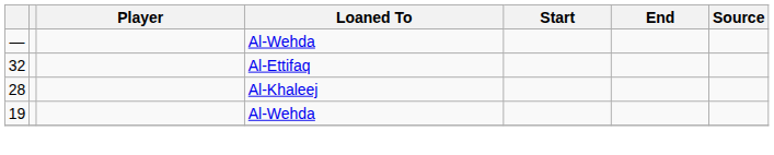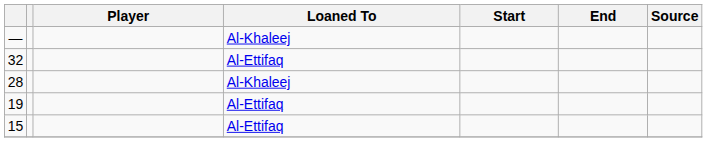 <table class="wikitable plainrowheaders sortable" style="font-size:95%">
 <tr>
 <th></th>
 <th></th>
 <th scope="col" style="width:200px;"><strong>Player</strong></th>
 <th scope="col" style="width:250px;"><strong>Loaned To</strong></th>
 <th scope="col" style="width:100px;"><strong>Start</strong></th>
 <th scope="col" style="width:90px;"><strong>End</strong></th>
 <th><strong>Source</strong></th>
 </tr>
 <tr>
 <td align=center>—</td>
 <td align=center></td>
 <td></td>
-<td> <a href='#'>Al-Wehda</a></td>
+<td> <a href='#'>Al-Khaleej</a></td>
 <td align=center></td>
 <td align=center></td>
 <td align=center></td>
 </tr>
 <tr>
 <td align=center>32</td>
 <td align=center></td>
 <td></td>
 <td> <a href='#'>Al-Ettifaq</a></td>
 <td align=center></td>
 <td align=center></td>
 <td align=center></td>
 </tr>
 <tr>
 <td align=center>28</td>
 <td align=center></td>
 <td></td>
 <td> <a href='#'>Al-Khaleej</a></td>
 <td align=center></td>
 <td align=center></td>
 <td align=center></td>
 </tr>
 <tr>
 <td align=center>19</td>
 <td align=center></td>
 <td></td>
-<td> <a href='#'>Al-Wehda</a></td>
+<td> <a href='#'>Al-Ettifaq</a></td>
+<td align=center></td>
+<td align=center></td>
+<td align=center></td>
+</tr>
+<tr>
+<td align=center>15</td>
+<td align=center></td>
+<td></td>
+<td> <a href='#'>Al-Ettifaq</a></td>
 <td align=center></td>
 <td align=center></td>
 <td align=center></td>
 </tr>
 <tr>
 </tr>
 </table>
